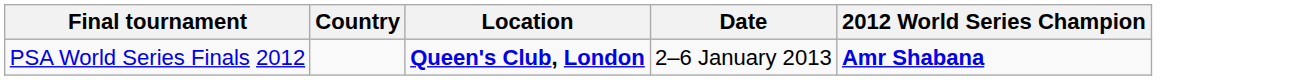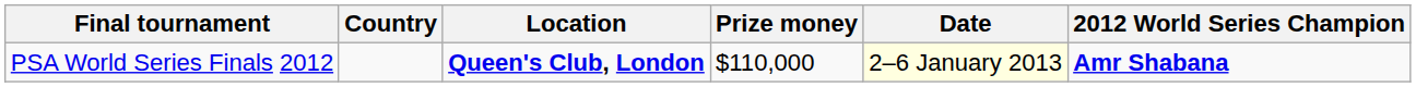 <table class=wikitable>
 <tr>
 <th>Final tournament</th>
 <th>Country</th>
 <th>Location</th>
+<th>Prize money</th>
 <th>Date</th>
 <th>2012 World Series Champion</th>
 </tr>
 <tr>
 <td><a href='#'>PSA World Series Finals</a> <a href='#'>2012</a></td>
 <td></td>
 <td><strong><a href='#'>Queen's Club</a>, <a href='#'>London</a></strong></td>
-<td>2–6 January 2013</td>
+<td>$110,000</td>
+<td style="background: lightyellow;">2–6 January 2013</td>
 <td> <strong><a href='#'>Amr Shabana</a></strong></td>
 </tr>
 </table>
